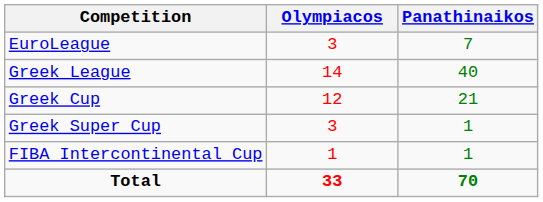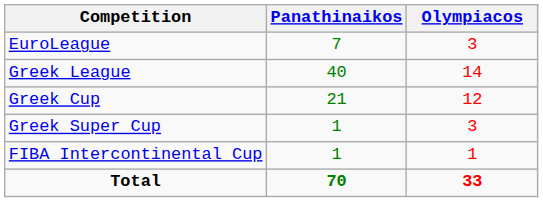 <table class="wikitable" style="text-align:center;font-size:95%">
 <tr>
 <th>Competition</th>
+<th width="90"><a href='#'>Panathinaikos</a></th>
 <th width="90"><a href='#'>Olympiacos</a></th>
-<th width="90"><a href='#'>Panathinaikos</a></th>
 </tr>
 <tr>
 <td align=left><a href='#'>EuroLeague</a></td>
+<td style="color:green;">7</td>
 <td style="color:red;">3</td>
-<td style="color:green;">7</td>
 </tr>
 <tr>
 <td align=left><a href='#'>Greek League</a></td>
+<td style="color:green;">40</td>
 <td style="color:red;">14</td>
-<td style="color:green;">40</td>
 </tr>
 <tr>
 <td align=left><a href='#'>Greek Cup</a></td>
+<td style="color:green;">21</td>
 <td style="color:red;">12</td>
-<td style="color:green;">21</td>
 </tr>
 <tr>
 <td align=left><a href='#'>Greek Super Cup</a></td>
+<td style="color:green;">1</td>
 <td style="color:red;">3</td>
-<td style="color:green;">1</td>
 </tr>
 <tr>
 <td align=left><a href='#'>FIBA Intercontinental Cup</a></td>
+<td style="color:green;">1</td>
 <td style="color:red;">1</td>
-<td style="color:green;">1</td>
 </tr>
 <tr>
 <td><strong>Total</strong></td>
+<td style="color:green;"><strong>70</strong></td>
 <td style="color:red;"><strong>33</strong></td>
-<td style="color:green;"><strong>70</strong></td>
 </tr>
 </table>
